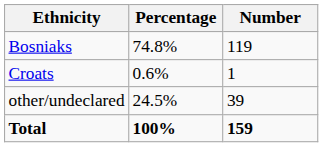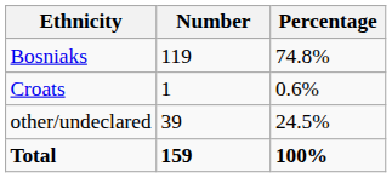 <table class="wikitable">
 <tr>
 <th width="100px">Ethnicity</th>
+<th width="80px">Number</th>
 <th width="80px">Percentage</th>
-<th width="80px">Number</th>
 </tr>
 <tr>
 <td><a href='#'>Bosniaks</a></td>
+<td>119</td>
 <td>74.8%</td>
-<td>119</td>
 </tr>
 <tr>
 <td><a href='#'>Croats</a></td>
+<td>1</td>
 <td>0.6%</td>
-<td>1</td>
 </tr>
 <tr>
 <td>other/undeclared</td>
+<td>39</td>
 <td>24.5%</td>
-<td>39</td>
 </tr>
 <tr>
 <td><strong>Total</strong></td>
+<td><strong>159</strong></td>
 <td><strong>100%</strong></td>
-<td><strong>159</strong></td>
 </tr>
 </table>
